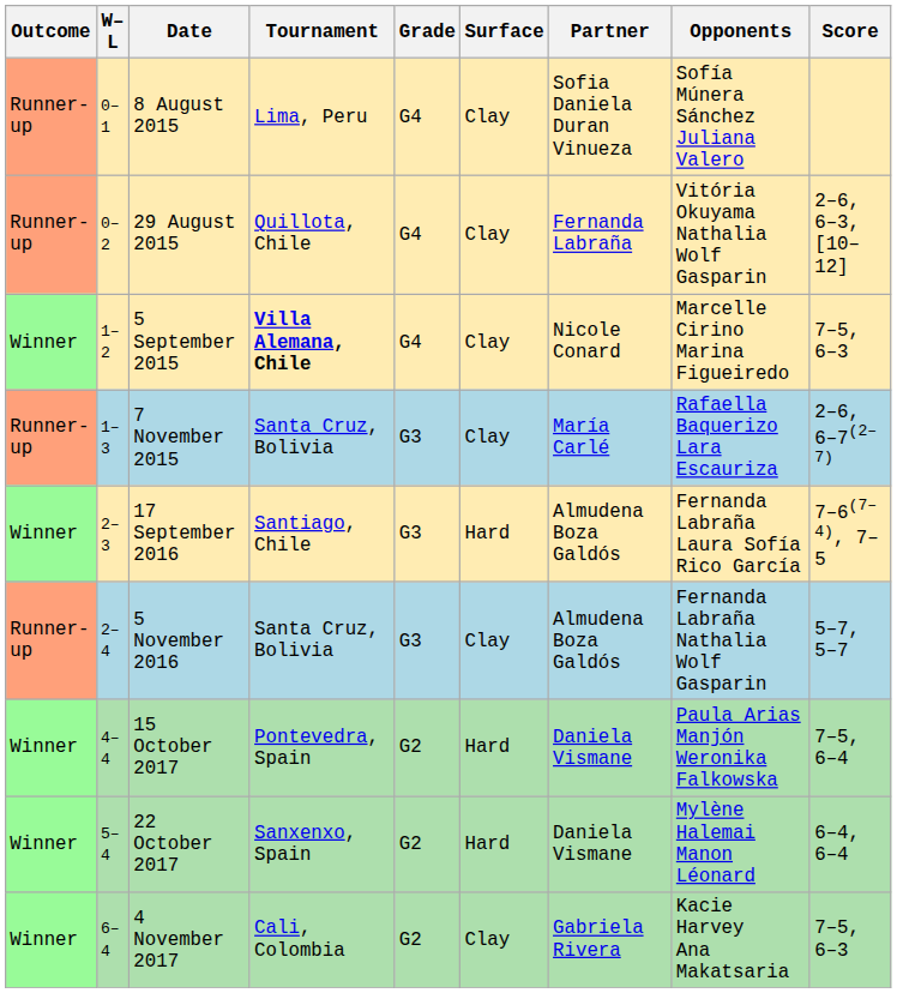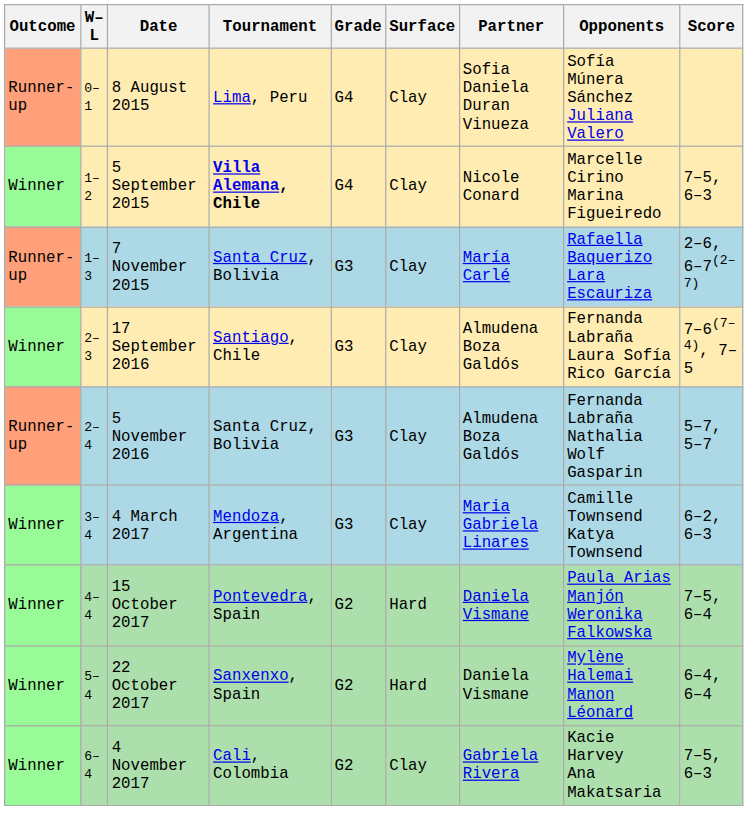 <table class="sortable wikitable">
 <tr>
 <th>Outcome</th>
 <th class="unsortable">W–L</th>
 <th>Date</th>
 <th>Tournament</th>
 <th>Grade</th>
 <th>Surface</th>
 <th>Partner</th>
 <th>Opponents</th>
 <th>Score</th>
 </tr>
 <tr bgcolor=#ffecb2>
 <td style="background:#ffa07a;">Runner-up</td>
 <td><small>0–1</small></td>
 <td>8 August 2015</td>
 <td><a href='#'>Lima</a>, Peru</td>
 <td>G4</td>
 <td>Clay</td>
 <td> Sofia Daniela Duran Vinueza</td>
 <td> Sofía Múnera Sánchez <br>  <a href='#'>Juliana Valero</a></td>
 <td></td>
-</tr>
-<tr bgcolor=#ffecb2>
-<td style="background:#ffa07a;">Runner-up</td>
-<td><small>0–2</small></td>
-<td>29 August 2015</td>
-<td><a href='#'>Quillota</a>, Chile</td>
-<td>G4</td>
-<td>Clay</td>
-<td> <a href='#'>Fernanda Labraña</a></td>
-<td> Vitória Okuyama <br>  Nathalia Wolf Gasparin</td>
-<td>2–6, 6–3, [10–12]</td>
 </tr>
 <tr bgcolor=#ffecb2>
 <td bgcolor="98FB98">Winner</td>
 <td><small>1–2</small></td>
 <td>5 September 2015</td>
 <td><strong><a href='#'>Villa Alemana</a>, Chile</strong></td>
 <td>G4</td>
 <td>Clay</td>
 <td> Nicole Conard</td>
 <td> Marcelle Cirino <br>  Marina Figueiredo</td>
 <td>7–5, 6–3</td>
 </tr>
 <tr bgcolor="lightblue">
 <td style="background:#ffa07a;">Runner-up</td>
 <td><small>1–3</small></td>
 <td>7 November 2015</td>
 <td><a href='#'>Santa Cruz</a>, Bolivia</td>
 <td>G3</td>
 <td>Clay</td>
 <td> <a href='#'>María Carlé</a></td>
 <td> <a href='#'>Rafaella Baquerizo</a> <br>  <a href='#'>Lara Escauriza</a></td>
 <td>2–6, 6–7<sup>(2–7)</sup></td>
 </tr>
 <tr bgcolor=#ffecb2>
 <td bgcolor="98FB98">Winner</td>
 <td><small>2–3</small></td>
 <td>17 September 2016</td>
 <td><a href='#'>Santiago</a>, Chile</td>
 <td>G3</td>
-<td>Hard</td>
+<td>Clay</td>
 <td> Almudena Boza Galdós</td>
 <td> Fernanda Labraña <br>  Laura Sofía Rico García</td>
 <td>7–6<sup>(7–4)</sup>, 7–5</td>
 </tr>
 <tr bgcolor="lightblue">
 <td style="background:#ffa07a;">Runner-up</td>
 <td><small>2–4</small></td>
 <td>5 November 2016</td>
 <td>Santa Cruz, Bolivia</td>
 <td>G3</td>
 <td>Clay</td>
 <td> Almudena Boza Galdós</td>
 <td> Fernanda Labraña <br>  Nathalia Wolf Gasparin</td>
 <td>5–7, 5–7</td>
+</tr>
+<tr bgcolor="lightblue">
+<td bgcolor="98FB98">Winner</td>
+<td><small>3–4</small></td>
+<td>4 March 2017</td>
+<td><a href='#'>Mendoza</a>, Argentina</td>
+<td>G3</td>
+<td>Clay</td>
+<td> <a href='#'>Maria Gabriela Linares</a></td>
+<td> Camille Townsend <br>  Katya Townsend</td>
+<td>6–2, 6–3</td>
 </tr>
 <tr bgcolor="#ADDFAD">
 <td bgcolor="98FB98">Winner</td>
 <td><small>4–4</small></td>
 <td>15 October 2017</td>
 <td><a href='#'>Pontevedra</a>, Spain</td>
 <td>G2</td>
 <td>Hard</td>
 <td> <a href='#'>Daniela Vismane</a></td>
 <td> <a href='#'>Paula Arias Manjón</a> <br>  <a href='#'>Weronika Falkowska</a></td>
 <td>7–5, 6–4</td>
 </tr>
 <tr bgcolor="#ADDFAD">
 <td bgcolor="98FB98">Winner</td>
 <td><small>5–4</small></td>
 <td>22 October 2017</td>
 <td><a href='#'>Sanxenxo</a>, Spain</td>
 <td>G2</td>
 <td>Hard</td>
 <td> Daniela Vismane</td>
 <td> <a href='#'>Mylène Halemai</a> <br>  <a href='#'>Manon Léonard</a></td>
 <td>6–4, 6–4</td>
 </tr>
 <tr bgcolor="#ADDFAD">
 <td bgcolor="98FB98">Winner</td>
 <td><small>6–4</small></td>
 <td>4 November 2017</td>
 <td><a href='#'>Cali</a>, Colombia</td>
 <td>G2</td>
 <td>Clay</td>
 <td> <a href='#'>Gabriela Rivera</a></td>
 <td> Kacie Harvey <br>  Ana Makatsaria</td>
 <td>7–5, 6–3</td>
 </tr>
 </table>
